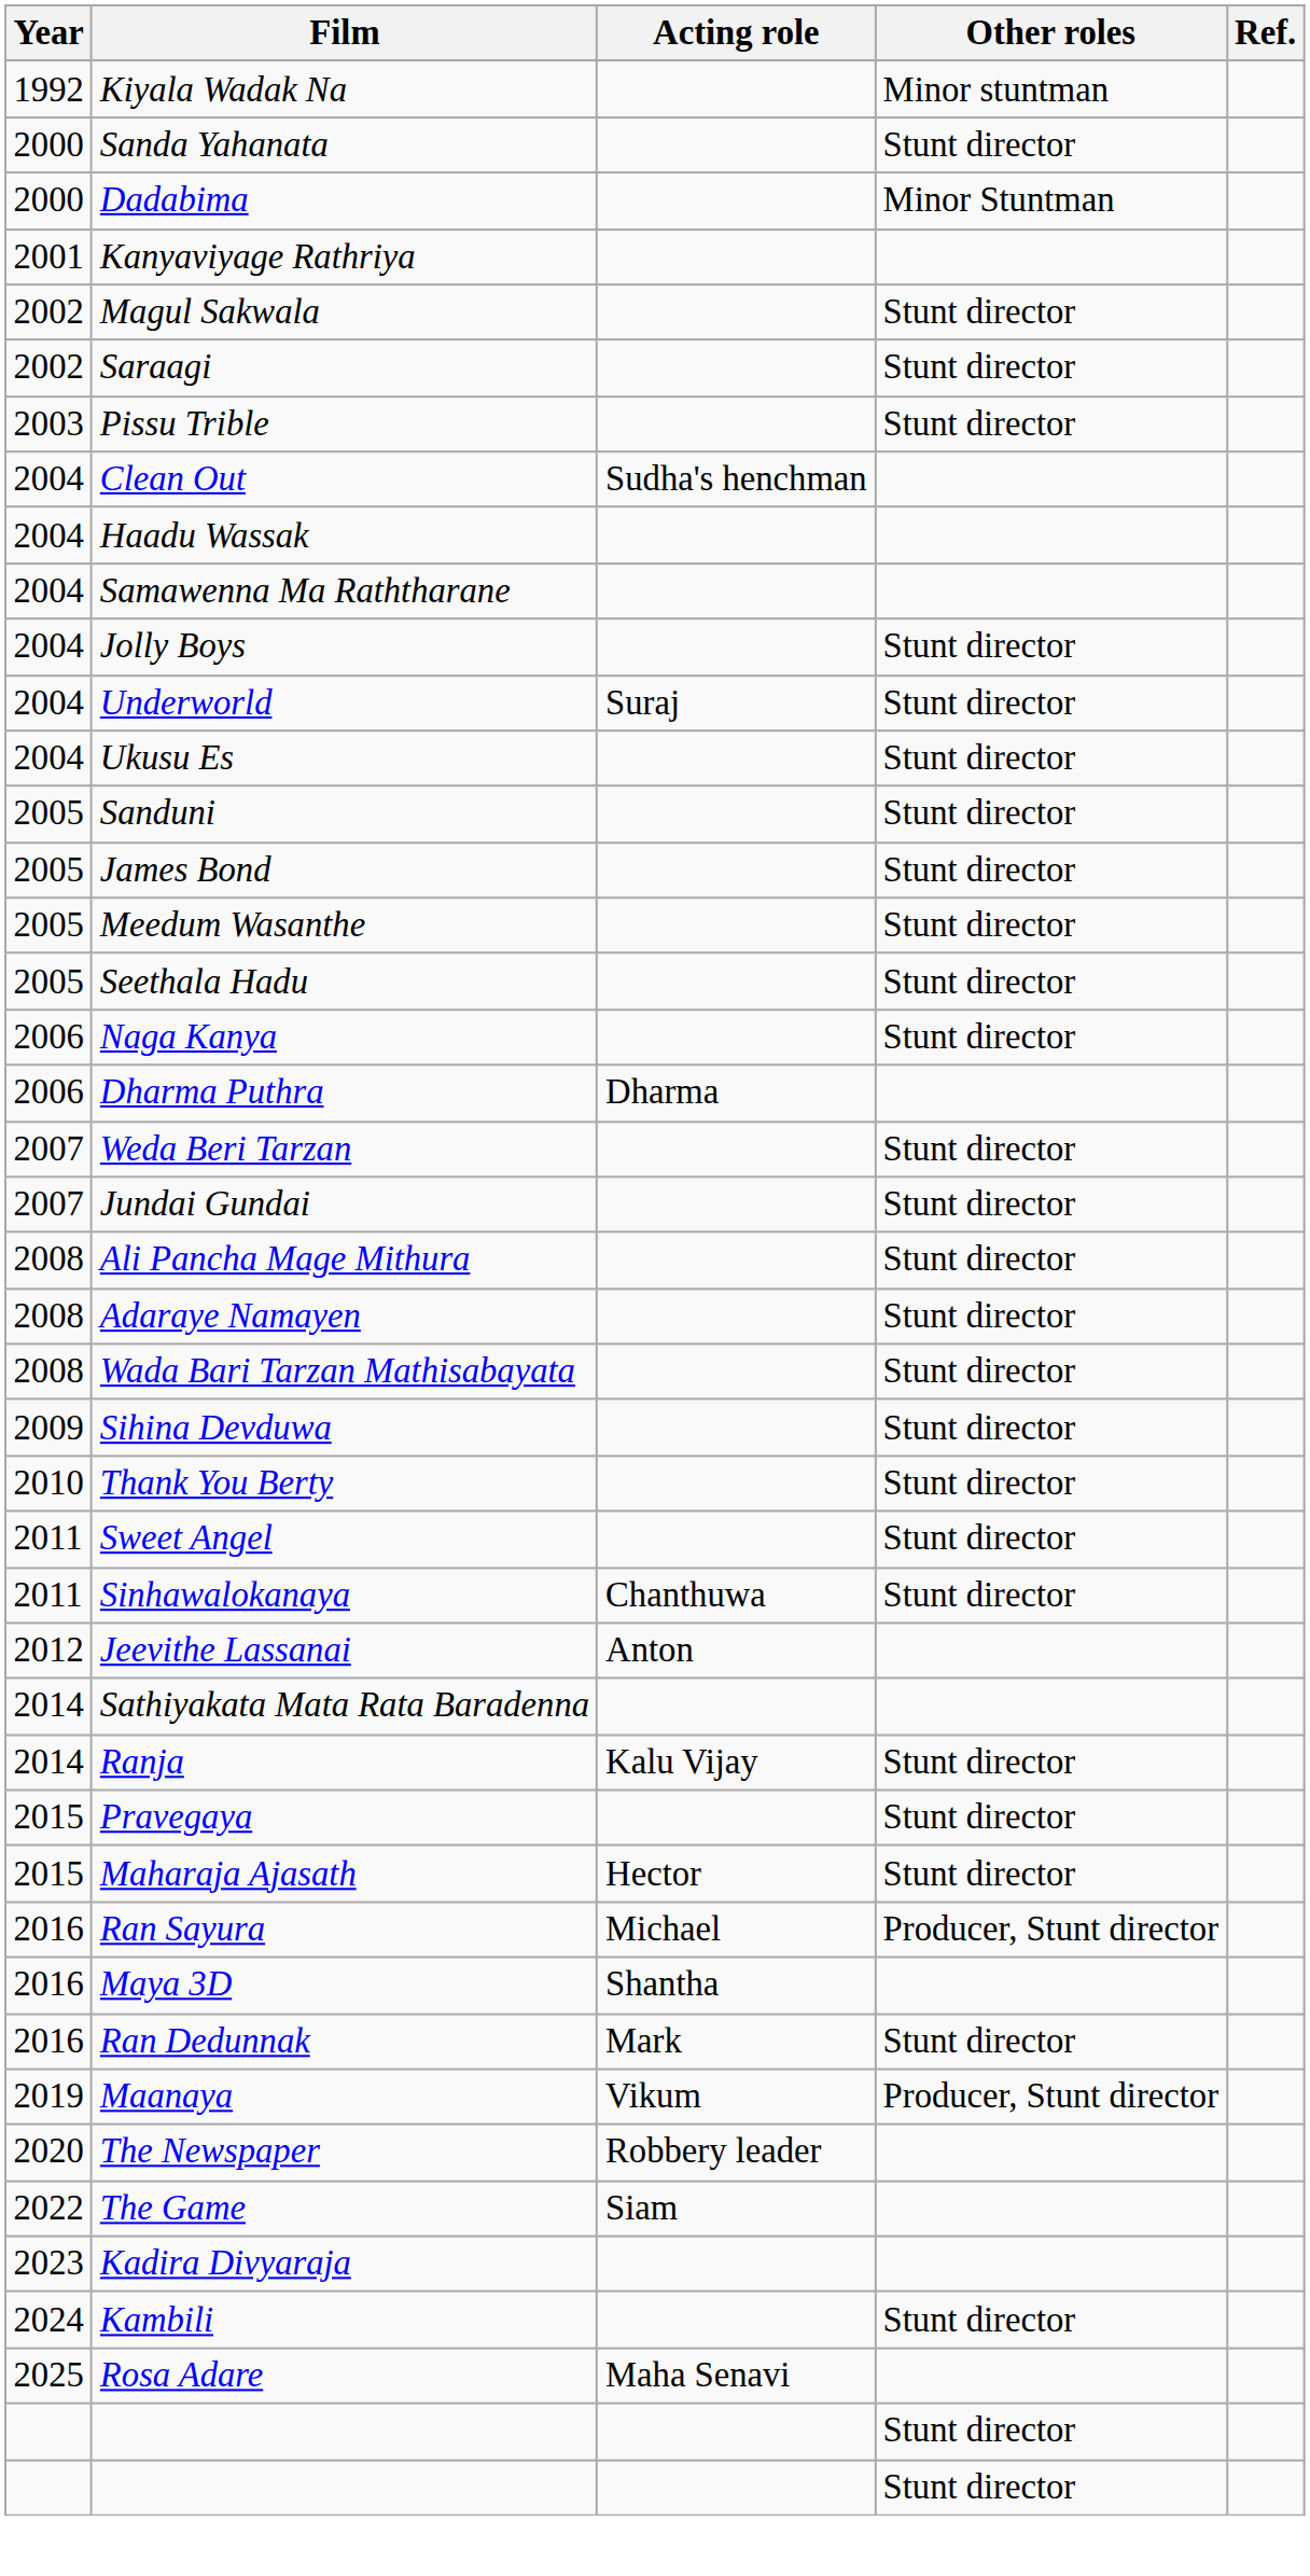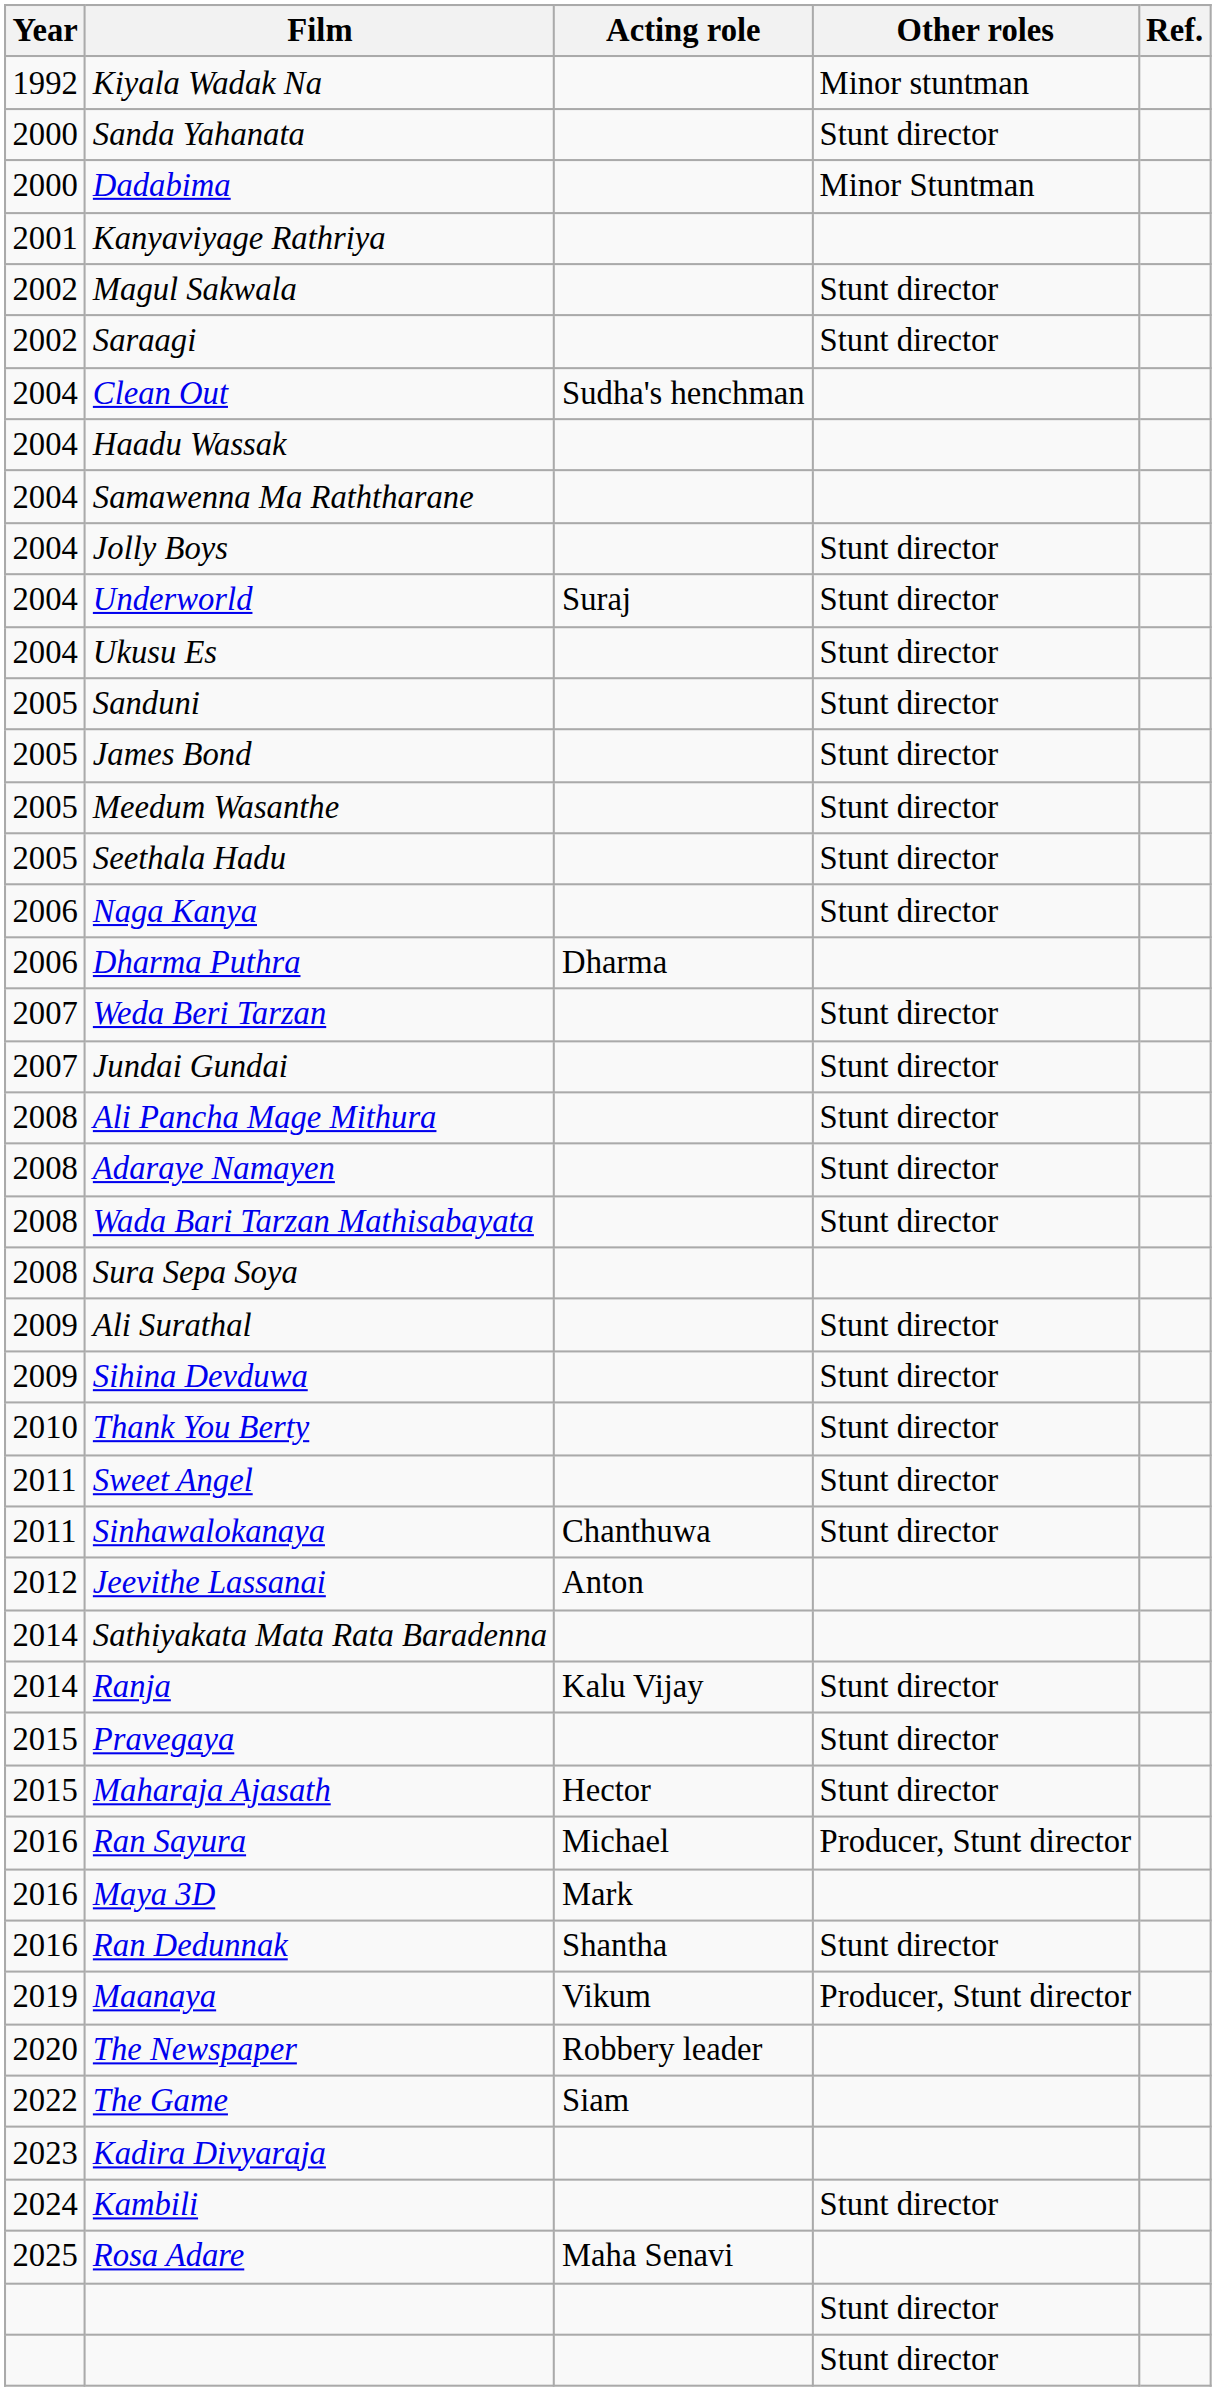 <table class="wikitable">
 <tr>
 <th>Year</th>
 <th>Film</th>
 <th>Acting role</th>
 <th>Other roles</th>
 <th>Ref.</th>
 </tr>
 <tr>
 <td>1992</td>
 <td><em>Kiyala Wadak Na</em></td>
 <td></td>
 <td>Minor stuntman</td>
 <td></td>
 </tr>
 <tr>
 <td>2000</td>
 <td><em>Sanda Yahanata</em></td>
 <td></td>
 <td>Stunt director</td>
 <td></td>
 </tr>
 <tr>
 <td>2000</td>
 <td><em><a href='#'>Dadabima</a></em></td>
 <td></td>
 <td>Minor Stuntman</td>
 <td></td>
 </tr>
 <tr>
 <td>2001</td>
 <td><em>Kanyaviyage Rathriya</em></td>
 <td></td>
 <td></td>
 <td></td>
 </tr>
 <tr>
 <td>2002</td>
 <td><em>Magul Sakwala</em></td>
 <td></td>
 <td>Stunt director</td>
 <td></td>
 </tr>
 <tr>
 <td>2002</td>
 <td><em>Saraagi</em></td>
-<td></td>
-<td>Stunt director</td>
-<td></td>
-</tr>
-<tr>
-<td>2003</td>
-<td><em>Pissu Trible</em></td>
 <td></td>
 <td>Stunt director</td>
 <td></td>
 </tr>
 <tr>
 <td>2004</td>
 <td><em><a href='#'>Clean Out</a></em></td>
 <td>Sudha's henchman</td>
 <td></td>
 <td></td>
 </tr>
 <tr>
 <td>2004</td>
 <td><em>Haadu Wassak</em></td>
 <td></td>
 <td></td>
 <td></td>
 </tr>
 <tr>
 <td>2004</td>
 <td><em>Samawenna Ma Raththarane</em></td>
 <td></td>
 <td></td>
 <td></td>
 </tr>
 <tr>
 <td>2004</td>
 <td><em>Jolly Boys</em></td>
 <td></td>
 <td>Stunt director</td>
 <td></td>
 </tr>
 <tr>
 <td>2004</td>
 <td><em><a href='#'>Underworld</a></em></td>
 <td>Suraj</td>
 <td>Stunt director</td>
 <td></td>
 </tr>
 <tr>
 <td>2004</td>
 <td><em>Ukusu Es</em></td>
 <td></td>
 <td>Stunt director</td>
 <td></td>
 </tr>
 <tr>
 <td>2005</td>
 <td><em>Sanduni</em></td>
 <td></td>
 <td>Stunt director</td>
 <td></td>
 </tr>
 <tr>
 <td>2005</td>
 <td><em>James Bond</em></td>
 <td></td>
 <td>Stunt director</td>
 <td></td>
 </tr>
 <tr>
 <td>2005</td>
 <td><em>Meedum Wasanthe</em></td>
 <td></td>
 <td>Stunt director</td>
 <td></td>
 </tr>
 <tr>
 <td>2005</td>
 <td><em>Seethala Hadu</em></td>
 <td></td>
 <td>Stunt director</td>
 <td></td>
 </tr>
 <tr>
 <td>2006</td>
 <td><em><a href='#'>Naga Kanya</a></em></td>
 <td></td>
 <td>Stunt director</td>
 <td></td>
 </tr>
 <tr>
 <td>2006</td>
 <td><em><a href='#'>Dharma Puthra</a></em></td>
 <td>Dharma</td>
 <td></td>
 <td></td>
 </tr>
 <tr>
 <td>2007</td>
 <td><em><a href='#'>Weda Beri Tarzan</a></em></td>
 <td></td>
 <td>Stunt director</td>
 <td></td>
 </tr>
 <tr>
 <td>2007</td>
 <td><em>Jundai Gundai</em></td>
 <td></td>
 <td>Stunt director</td>
 <td></td>
 </tr>
 <tr>
 <td>2008</td>
 <td><em><a href='#'>Ali Pancha Mage Mithura</a></em></td>
 <td></td>
 <td>Stunt director</td>
 <td></td>
 </tr>
 <tr>
 <td>2008</td>
 <td><em><a href='#'>Adaraye Namayen</a></em></td>
 <td></td>
 <td>Stunt director</td>
 <td></td>
 </tr>
 <tr>
 <td>2008</td>
 <td><em><a href='#'>Wada Bari Tarzan Mathisabayata</a></em></td>
 <td></td>
 <td>Stunt director</td>
 <td></td>
 </tr>
 <tr>
+<td>2008</td>
+<td><em>Sura Sepa Soya</em></td>
+<td></td>
+<td></td>
+<td></td>
+</tr>
+<tr>
+<td>2009</td>
+<td><em>Ali Surathal</em></td>
+<td></td>
+<td>Stunt director</td>
+<td></td>
+</tr>
+<tr>
 <td>2009</td>
 <td><em><a href='#'>Sihina Devduwa</a></em></td>
 <td></td>
 <td>Stunt director</td>
 <td></td>
 </tr>
 <tr>
 <td>2010</td>
 <td><em><a href='#'>Thank You Berty</a></em></td>
 <td></td>
 <td>Stunt director</td>
 <td></td>
 </tr>
 <tr>
 <td>2011</td>
 <td><em><a href='#'>Sweet Angel</a></em></td>
 <td></td>
 <td>Stunt director</td>
 <td></td>
 </tr>
 <tr>
 <td>2011</td>
 <td><em><a href='#'>Sinhawalokanaya</a></em></td>
 <td>Chanthuwa</td>
 <td>Stunt director</td>
 <td></td>
 </tr>
 <tr>
 <td>2012</td>
 <td><em><a href='#'>Jeevithe Lassanai</a></em></td>
 <td>Anton</td>
 <td></td>
 <td></td>
 </tr>
 <tr>
 <td>2014</td>
 <td><em>Sathiyakata Mata Rata Baradenna</em></td>
 <td></td>
 <td></td>
 <td></td>
 </tr>
 <tr>
 <td>2014</td>
 <td><em><a href='#'>Ranja</a></em></td>
 <td>Kalu Vijay</td>
 <td>Stunt director</td>
 <td></td>
 </tr>
 <tr>
 <td>2015</td>
 <td><em><a href='#'>Pravegaya</a></em></td>
 <td></td>
 <td>Stunt director</td>
 <td></td>
 </tr>
 <tr>
 <td>2015</td>
 <td><em><a href='#'>Maharaja Ajasath</a></em></td>
 <td>Hector</td>
 <td>Stunt director</td>
 <td></td>
 </tr>
 <tr>
 <td>2016</td>
 <td><em><a href='#'>Ran Sayura</a></em></td>
 <td>Michael</td>
 <td>Producer, Stunt director</td>
 <td></td>
 </tr>
 <tr>
 <td>2016</td>
 <td><em><a href='#'>Maya 3D</a></em></td>
-<td>Shantha</td>
+<td>Mark</td>
 <td></td>
 <td></td>
 </tr>
 <tr>
 <td>2016</td>
 <td><em><a href='#'>Ran Dedunnak</a></em></td>
-<td>Mark</td>
+<td>Shantha</td>
 <td>Stunt director</td>
 <td></td>
 </tr>
 <tr>
 <td>2019</td>
 <td><em><a href='#'>Maanaya</a></em></td>
 <td>Vikum</td>
 <td>Producer, Stunt director</td>
 <td></td>
 </tr>
 <tr>
 <td>2020</td>
 <td><em><a href='#'>The Newspaper</a></em></td>
 <td>Robbery leader</td>
 <td></td>
 <td></td>
 </tr>
 <tr>
 <td>2022</td>
 <td><em><a href='#'>The Game</a></em></td>
 <td>Siam</td>
 <td></td>
 <td></td>
 </tr>
 <tr>
 <td>2023</td>
 <td><em><a href='#'>Kadira Divyaraja</a></em></td>
 <td></td>
 <td></td>
 <td></td>
 </tr>
 <tr>
 <td>2024</td>
 <td><em><a href='#'>Kambili</a></em></td>
 <td></td>
 <td>Stunt director</td>
 <td></td>
 </tr>
 <tr>
 <td>2025</td>
 <td><em><a href='#'>Rosa Adare</a></em></td>
 <td>Maha Senavi</td>
 <td></td>
 </tr>
 <tr>
 <td></td>
 <td></td>
 <td></td>
 <td>Stunt director</td>
 <td></td>
 </tr>
 <tr>
 <td></td>
 <td></td>
 <td></td>
 <td>Stunt director</td>
 <td></td>
 </tr>
 </table>
